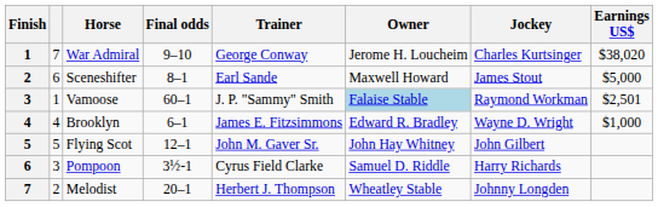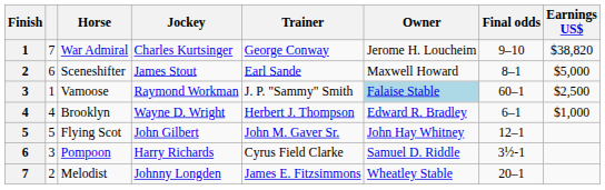 <table class="wikitable sortable">
 <tr>
 <th>Finish</th>
 <th></th>
 <th>Horse</th>
-<th>Final odds</th>
+<th>Jockey</th>
 <th>Trainer</th>
 <th>Owner</th>
-<th>Jockey</th>
+<th>Final odds</th>
 <th>Earnings<br><span><a href='#'>US$</a></span></th>
 </tr>
 <tr>
 <th>1</th>
 <td style="text-align: center;">7</td>
 <td><a href='#'>War Admiral</a></td>
-<td style="text-align: center;">9–10</td>
+<td><a href='#'>Charles Kurtsinger</a></td>
 <td><a href='#'>George Conway</a></td>
 <td>Jerome H. Loucheim</td>
-<td><a href='#'>Charles Kurtsinger</a></td>
-<td style="text-align: center;">$38,020</td>
+<td style="text-align: center;">9–10</td>
+<td style="text-align: center;">$38,820</td>
 </tr>
 <tr>
 <th>2</th>
 <td style="text-align: center;">6</td>
 <td>Sceneshifter</td>
-<td style="text-align: center;">8–1</td>
+<td><a href='#'>James Stout</a></td>
 <td><a href='#'>Earl Sande</a></td>
 <td>Maxwell Howard</td>
-<td><a href='#'>James Stout</a></td>
+<td style="text-align: center;">8–1</td>
 <td style="text-align: center;">$5,000</td>
 </tr>
 <tr>
 <th>3</th>
 <td style="text-align: center;">1</td>
 <td>Vamoose</td>
-<td style="text-align: center;">60–1</td>
+<td><a href='#'>Raymond Workman</a></td>
 <td>J. P. "Sammy" Smith</td>
 <td style="background: lightblue;"><a href='#'>Falaise Stable</a></td>
-<td><a href='#'>Raymond Workman</a></td>
-<td style="text-align: center;">$2,501</td>
+<td style="text-align: center;">60–1</td>
+<td style="text-align: center;">$2,500</td>
 </tr>
 <tr>
 <th>4</th>
 <td style="text-align: center;">4</td>
 <td>Brooklyn</td>
+<td><a href='#'>Wayne D. Wright</a></td>
+<td><a href='#'>Herbert J. Thompson</a></td>
+<td><a href='#'>Edward R. Bradley</a></td>
 <td style="text-align: center;">6–1</td>
-<td><a href='#'>James E. Fitzsimmons</a></td>
-<td><a href='#'>Edward R. Bradley</a></td>
-<td><a href='#'>Wayne D. Wright</a></td>
 <td style="text-align: center;">$1,000</td>
 </tr>
 <tr>
 <th>5</th>
 <td style="text-align: center;">5</td>
 <td>Flying Scot</td>
-<td style="text-align: center;">12–1</td>
+<td><a href='#'>John Gilbert</a></td>
 <td><a href='#'>John M. Gaver Sr.</a></td>
 <td><a href='#'>John Hay Whitney</a></td>
-<td><a href='#'>John Gilbert</a></td>
+<td style="text-align: center;">12–1</td>
 <td style="text-align: center;"></td>
 </tr>
 <tr>
 <th>6</th>
 <td style="text-align: center;">3</td>
 <td><a href='#'>Pompoon</a></td>
-<td style="text-align: center;">3½-1</td>
+<td><a href='#'>Harry Richards</a></td>
 <td>Cyrus Field Clarke</td>
 <td><a href='#'>Samuel D. Riddle</a></td>
-<td><a href='#'>Harry Richards</a></td>
+<td style="text-align: center;">3½-1</td>
 <td style="text-align: center;"></td>
 </tr>
 <tr>
 <th>7</th>
 <td style="text-align: center;">2</td>
 <td>Melodist</td>
+<td><a href='#'>Johnny Longden</a></td>
+<td><a href='#'>James E. Fitzsimmons</a></td>
+<td><a href='#'>Wheatley Stable</a></td>
 <td style="text-align: center;">20–1</td>
-<td><a href='#'>Herbert J. Thompson</a></td>
-<td><a href='#'>Wheatley Stable</a></td>
-<td><a href='#'>Johnny Longden</a></td>
 <td style="text-align: center;"></td>
 </tr>
 </table>
